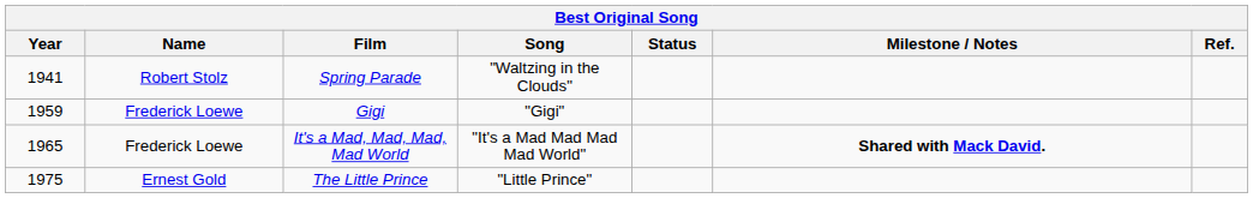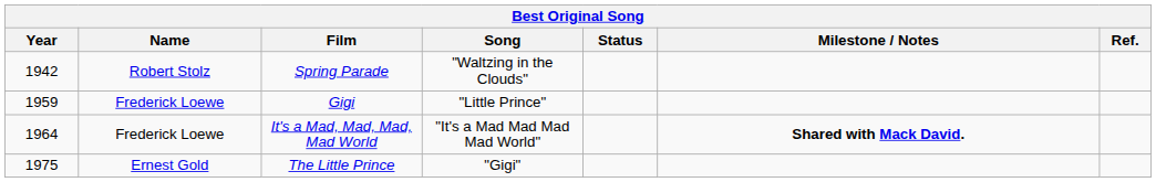 <table class="wikitable" style="text-align: center">
 <tr>
 <th colspan=7 style="text-align:center;"><a href='#'>Best Original Song</a></th>
 </tr>
 <tr>
 <th style="width:075px;">Year</th>
 <th style="width:200px;">Name</th>
 <th style="width:175px;">Film</th>
 <th style="width:175px;">Song</th>
 <th style="width:075px;">Status</th>
 <th style="width:500px;">Milestone / Notes</th>
 <th style="width:50px;">Ref.</th>
 </tr>
 <tr>
-<td>1941</td>
+<td>1942</td>
 <td><a href='#'>Robert Stolz</a></td>
 <td><em><a href='#'>Spring Parade</a></em></td>
 <td>"Waltzing in the Clouds"</td>
 <td></td>
 <td></td>
 <td></td>
 </tr>
 <tr>
 <td style="text-align: center">1959</td>
 <td><a href='#'>Frederick Loewe</a></td>
 <td><a href='#'><em>Gigi</em></a></td>
-<td>"Gigi"</td>
+<td>"Little Prince"</td>
 <td></td>
 <td></td>
 <td></td>
 </tr>
 <tr>
-<td style="text-align: center">1965</td>
+<td style="text-align: center">1964</td>
 <td>Frederick Loewe</td>
 <td><em><a href='#'>It's a Mad, Mad, Mad, Mad World</a></em></td>
 <td>"It's a Mad Mad Mad Mad World"</td>
 <td></td>
 <td><strong>Shared with <a href='#'>Mack David</a>.</strong></td>
 <td></td>
 </tr>
 <tr>
 <td style="text-align: center">1975</td>
 <td><a href='#'>Ernest Gold</a></td>
 <td><a href='#'><em>The Little Prince</em></a></td>
-<td>"Little Prince"</td>
+<td>"Gigi"</td>
 <td></td>
 <td></td>
 <td></td>
 </tr>
 </table>
